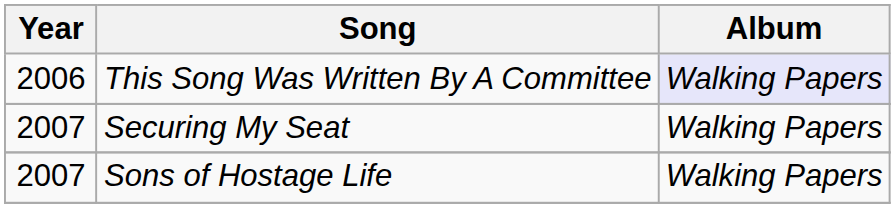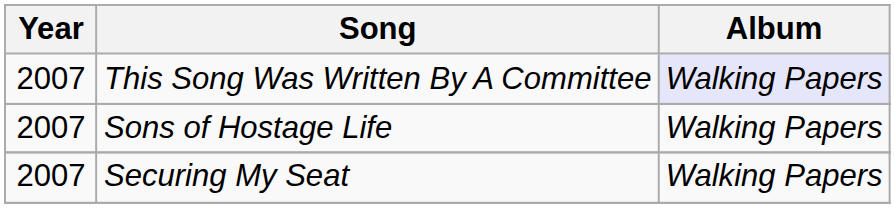 <table class="wikitable">
 <tr>
 <th align="center" valign="top" width="40">Year</th>
 <th align="left" valign="top">Song</th>
 <th align="left" valign="top">Album</th>
 </tr>
 <tr>
-<td align="center" valign="top">2006</td>
+<td align="center" valign="top">2007</td>
 <td align="left" valign="top"><em>This Song Was Written By A Committee</em></td>
 <td align="left" valign="top" style="background: lavender;"><em>Walking Papers</em></td>
+</tr>
+<tr>
+</tr>
+<tr>
+<td align="center" valign="top">2007</td>
+<td align="left" valign="top"><em>Sons of Hostage Life</em></td>
+<td align="left" valign="top"><em>Walking Papers</em></td>
 </tr>
 <tr>
 </tr>
 <tr>
 <td align="center" valign="top">2007</td>
 <td align="left" valign="top"><em>Securing My Seat</em></td>
 <td align="left" valign="top"><em>Walking Papers</em></td>
 </tr>
 <tr>
 </tr>
-<tr>
-<td align="center" valign="top">2007</td>
-<td align="left" valign="top"><em>Sons of Hostage Life</em></td>
-<td align="left" valign="top"><em>Walking Papers</em></td>
-</tr>
-<tr>
-</tr>
 </table>
